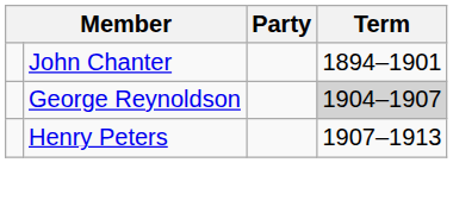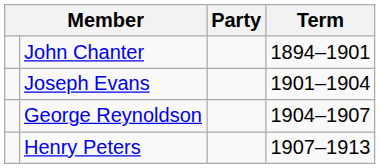 <table class="wikitable">
 <tr>
 <th colspan="2">Member</th>
 <th>Party</th>
 <th>Term</th>
 </tr>
 <tr>
 <td> </td>
 <td><a href='#'>John Chanter</a></td>
 <td></td>
 <td>1894–1901</td>
 </tr>
 <tr>
 <td> </td>
+<td><a href='#'>Joseph Evans</a></td>
+<td></td>
+<td>1901–1904</td>
+</tr>
+<tr>
+<td> </td>
 <td><a href='#'>George Reynoldson</a></td>
 <td></td>
-<td style="background: lightgrey;">1904–1907</td>
+<td>1904–1907</td>
 </tr>
 <tr>
 <td> </td>
 <td><a href='#'>Henry Peters</a></td>
 <td></td>
 <td>1907–1913</td>
 </tr>
 </table>
